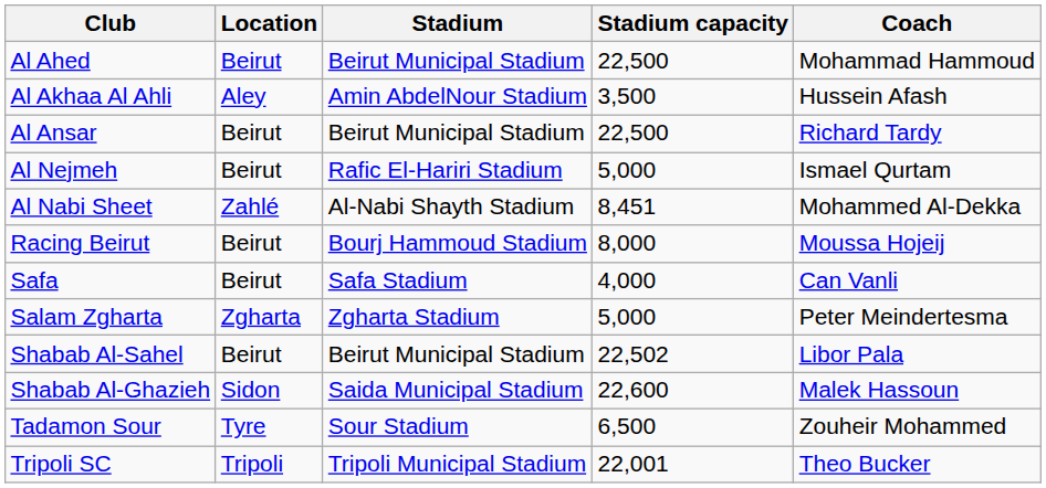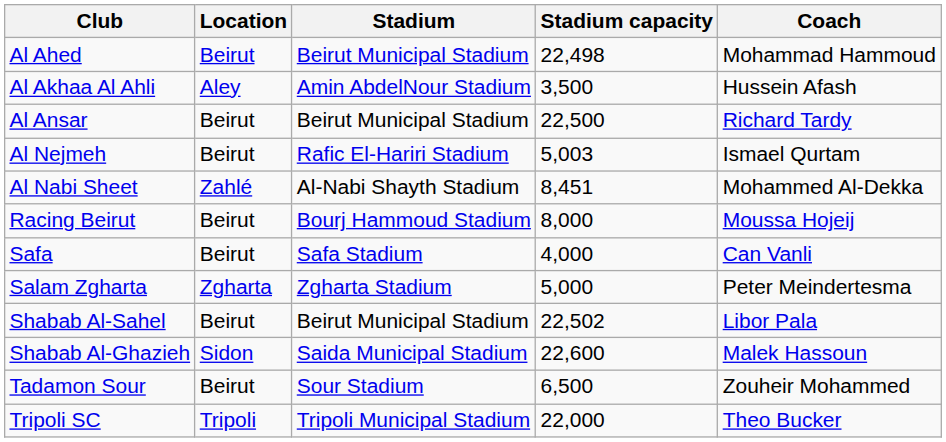 <table class="wikitable sortable">
 <tr>
 <th>Club</th>
 <th>Location</th>
 <th>Stadium</th>
 <th>Stadium capacity</th>
 <th>Coach</th>
 </tr>
 <tr>
 <td><a href='#'>Al Ahed</a></td>
 <td><a href='#'>Beirut</a></td>
 <td><a href='#'>Beirut Municipal Stadium</a></td>
-<td>22,500</td>
+<td>22,498</td>
 <td> Mohammad Hammoud</td>
 </tr>
 <tr>
 <td><a href='#'>Al Akhaa Al Ahli</a></td>
 <td><a href='#'>Aley</a></td>
 <td><a href='#'>Amin AbdelNour Stadium</a></td>
 <td>3,500</td>
 <td> Hussein Afash</td>
 </tr>
 <tr>
 <td><a href='#'>Al Ansar</a></td>
 <td>Beirut</td>
 <td>Beirut Municipal Stadium</td>
 <td>22,500</td>
 <td> <a href='#'>Richard Tardy</a></td>
 </tr>
 <tr>
 <td><a href='#'>Al Nejmeh</a></td>
 <td>Beirut</td>
 <td><a href='#'>Rafic El-Hariri Stadium</a></td>
-<td>5,000</td>
+<td>5,003</td>
 <td> Ismael Qurtam</td>
 </tr>
 <tr>
 <td><a href='#'>Al Nabi Sheet</a></td>
 <td><a href='#'>Zahlé</a></td>
 <td>Al-Nabi Shayth Stadium</td>
 <td>8,451</td>
 <td> Mohammed Al-Dekka</td>
 </tr>
 <tr>
 <td><a href='#'>Racing Beirut</a></td>
 <td>Beirut</td>
 <td><a href='#'>Bourj Hammoud Stadium</a></td>
 <td>8,000</td>
 <td> <a href='#'>Moussa Hojeij</a></td>
 </tr>
 <tr>
 <td><a href='#'>Safa</a></td>
 <td>Beirut</td>
 <td><a href='#'>Safa Stadium</a></td>
 <td>4,000</td>
 <td> <a href='#'>Can Vanli</a></td>
 </tr>
 <tr>
 <td><a href='#'>Salam Zgharta</a></td>
 <td><a href='#'>Zgharta</a></td>
 <td><a href='#'>Zgharta Stadium</a></td>
 <td>5,000</td>
 <td> Peter Meindertesma</td>
 </tr>
 <tr>
 <td><a href='#'>Shabab Al-Sahel</a></td>
 <td>Beirut</td>
 <td>Beirut Municipal Stadium</td>
 <td>22,502</td>
 <td> <a href='#'>Libor Pala</a></td>
 </tr>
 <tr>
 <td><a href='#'>Shabab Al-Ghazieh</a></td>
 <td><a href='#'>Sidon</a></td>
 <td><a href='#'>Saida Municipal Stadium</a></td>
 <td>22,600</td>
 <td> <a href='#'>Malek Hassoun</a></td>
 </tr>
 <tr>
 <td><a href='#'>Tadamon Sour</a></td>
-<td><a href='#'>Tyre</a></td>
+<td>Beirut</td>
 <td><a href='#'>Sour Stadium</a></td>
 <td>6,500</td>
 <td> Zouheir Mohammed</td>
 </tr>
 <tr>
 <td><a href='#'>Tripoli SC</a></td>
 <td><a href='#'>Tripoli</a></td>
 <td><a href='#'>Tripoli Municipal Stadium</a></td>
-<td>22,001</td>
+<td>22,000</td>
 <td> <a href='#'>Theo Bucker</a></td>
 </tr>
 </table>
